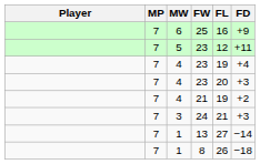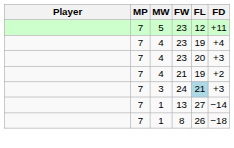 <table class="wikitable" style="text-align: center;">
 <tr>
 <th width=200>Player</th>
 <th width=20>MP</th>
 <th width=20>MW</th>
 <th width=20>FW</th>
 <th width=20>FL</th>
 <th width=20>FD</th>
-</tr>
-<tr style="background:#ccffcc;">
-<td style="text-align:left;"><strong></strong></td>
-<td>7</td>
-<td>6</td>
-<td>25</td>
-<td>16</td>
-<td>+9</td>
 </tr>
 <tr style="background:#ccffcc;">
 <td style="text-align:left;"><strong></strong></td>
 <td>7</td>
 <td>5</td>
 <td>23</td>
 <td>12</td>
 <td>+11</td>
 </tr>
 <tr>
 <td style="text-align:left;"></td>
 <td>7</td>
 <td>4</td>
 <td>23</td>
 <td>19</td>
 <td>+4</td>
 </tr>
 <tr>
 <td style="text-align:left;"></td>
 <td>7</td>
 <td>4</td>
 <td>23</td>
 <td>20</td>
 <td>+3</td>
 </tr>
 <tr>
 <td style="text-align:left;"></td>
 <td>7</td>
 <td>4</td>
 <td>21</td>
 <td>19</td>
 <td>+2</td>
 </tr>
 <tr>
 <td style="text-align:left;"></td>
 <td>7</td>
 <td>3</td>
 <td>24</td>
-<td>21</td>
+<td style="background: lightblue;">21</td>
 <td>+3</td>
 </tr>
 <tr>
 <td style="text-align:left;"></td>
 <td>7</td>
 <td>1</td>
 <td>13</td>
 <td>27</td>
 <td>−14</td>
 </tr>
 <tr>
 <td style="text-align:left;"></td>
 <td>7</td>
 <td>1</td>
 <td>8</td>
 <td>26</td>
 <td>−18</td>
 </tr>
 </table>
